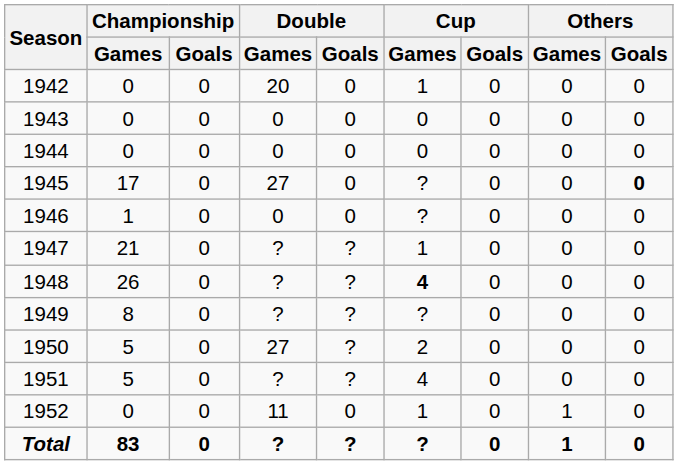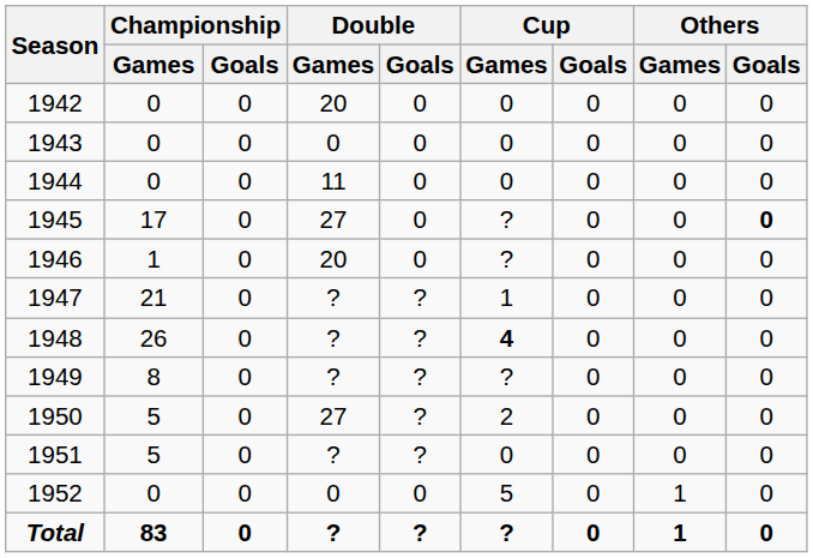 <table class="wikitable" style="font-size: 95%; text-align: center;">
 <tr>
 <th rowspan="2">Season</th>
 <th colspan="2">Championship</th>
 <th colspan="2">Double</th>
 <th colspan="2">Cup</th>
 <th colspan="2">Others</th>
 </tr>
 <tr>
 <th>Games</th>
 <th>Goals</th>
 <th>Games</th>
 <th>Goals</th>
 <th>Games</th>
 <th>Goals</th>
 <th>Games</th>
 <th>Goals</th>
 </tr>
 <tr>
 <td>1942</td>
 <td>0</td>
 <td>0</td>
 <td>20</td>
 <td>0</td>
-<td>1</td>
+<td>0</td>
 <td>0</td>
 <td>0</td>
 <td>0</td>
 </tr>
 <tr>
 <td>1943</td>
 <td>0</td>
 <td>0</td>
 <td>0</td>
 <td>0</td>
 <td>0</td>
 <td>0</td>
 <td>0</td>
 <td>0</td>
 </tr>
 <tr>
 <td>1944</td>
 <td>0</td>
 <td>0</td>
-<td>0</td>
+<td>11</td>
 <td>0</td>
 <td>0</td>
 <td>0</td>
 <td>0</td>
 <td>0</td>
 </tr>
 <tr>
 <td>1945</td>
 <td>17</td>
 <td>0</td>
 <td>27</td>
 <td>0</td>
 <td>?</td>
 <td>0</td>
 <td>0</td>
 <td><strong>0</strong></td>
 </tr>
 <tr>
 <td>1946</td>
 <td>1</td>
 <td>0</td>
-<td>0</td>
+<td>20</td>
 <td>0</td>
 <td>?</td>
 <td>0</td>
 <td>0</td>
 <td>0</td>
 </tr>
 <tr>
 <td>1947</td>
 <td>21</td>
 <td>0</td>
 <td>?</td>
 <td>?</td>
 <td>1</td>
 <td>0</td>
 <td>0</td>
 <td>0</td>
 </tr>
 <tr>
 <td>1948</td>
 <td>26</td>
 <td>0</td>
 <td>?</td>
 <td>?</td>
 <td><strong>4</strong></td>
 <td>0</td>
 <td>0</td>
 <td>0</td>
 </tr>
 <tr>
 <td>1949</td>
 <td>8</td>
 <td>0</td>
 <td>?</td>
 <td>?</td>
 <td>?</td>
 <td>0</td>
 <td>0</td>
 <td>0</td>
 </tr>
 <tr>
 <td>1950</td>
 <td>5</td>
 <td>0</td>
 <td>27</td>
 <td>?</td>
 <td>2</td>
 <td>0</td>
 <td>0</td>
 <td>0</td>
 </tr>
 <tr>
 <td>1951</td>
 <td>5</td>
 <td>0</td>
 <td>?</td>
 <td>?</td>
-<td>4</td>
+<td>0</td>
 <td>0</td>
 <td>0</td>
 <td>0</td>
 </tr>
 <tr>
 <td>1952</td>
 <td>0</td>
 <td>0</td>
-<td>11</td>
 <td>0</td>
-<td>1</td>
+<td>0</td>
+<td>5</td>
 <td>0</td>
 <td>1</td>
 <td>0</td>
 </tr>
 <tr>
 <td><strong><em>Total</em></strong></td>
 <td><strong>83</strong></td>
 <td><strong>0</strong></td>
 <td><strong>?</strong></td>
 <td><strong>?</strong></td>
 <td><strong>?</strong></td>
 <td><strong>0</strong></td>
 <td><strong>1</strong></td>
 <td><strong>0</strong></td>
 </tr>
 </table>
